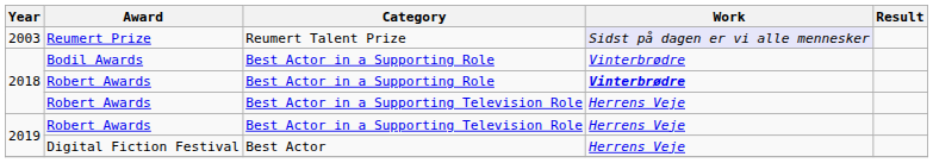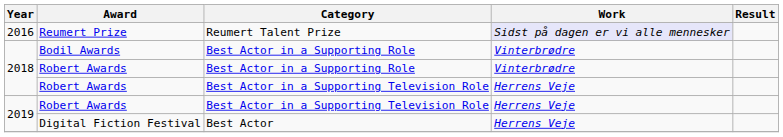 <table class="wikitable plainrowheaders">
 <tr>
 <th>Year</th>
 <th>Award</th>
 <th>Category</th>
 <th>Work</th>
 <th>Result</th>
 </tr>
 <tr>
-<td>2003</td>
+<td>2016</td>
 <td><a href='#'>Reumert Prize</a></td>
 <td>Reumert Talent Prize</td>
 <td style="background: lavender;"><em>Sidst på dagen er vi alle mennesker</em></td>
 <td></td>
 </tr>
 <tr>
 <td rowspan="3">2018</td>
 <td><a href='#'>Bodil Awards</a></td>
 <td><a href='#'>Best Actor in a Supporting Role</a></td>
 <td><em><a href='#'>Vinterbrødre</a></em></td>
 <td></td>
 </tr>
 <tr>
 <td><a href='#'>Robert Awards</a></td>
 <td><a href='#'>Best Actor in a Supporting Role</a></td>
-<td><strong><em><a href='#'>Vinterbrødre</a></em></strong></td>
+<td><em><a href='#'>Vinterbrødre</a></em></td>
 <td></td>
 </tr>
 <tr>
 <td><a href='#'>Robert Awards</a></td>
 <td><a href='#'>Best Actor in a Supporting Television Role</a></td>
 <td><em><a href='#'>Herrens Veje</a></em></td>
 <td></td>
 </tr>
 <tr>
 <td rowspan="2">2019</td>
 <td><a href='#'>Robert Awards</a></td>
 <td><a href='#'>Best Actor in a Supporting Television Role</a></td>
 <td><em><a href='#'>Herrens Veje</a></em></td>
 <td></td>
 </tr>
 <tr>
 <td>Digital Fiction Festival</td>
 <td>Best Actor</td>
 <td><em><a href='#'>Herrens Veje</a></em></td>
 <td></td>
 </tr>
 <tr>
 </tr>
 </table>
